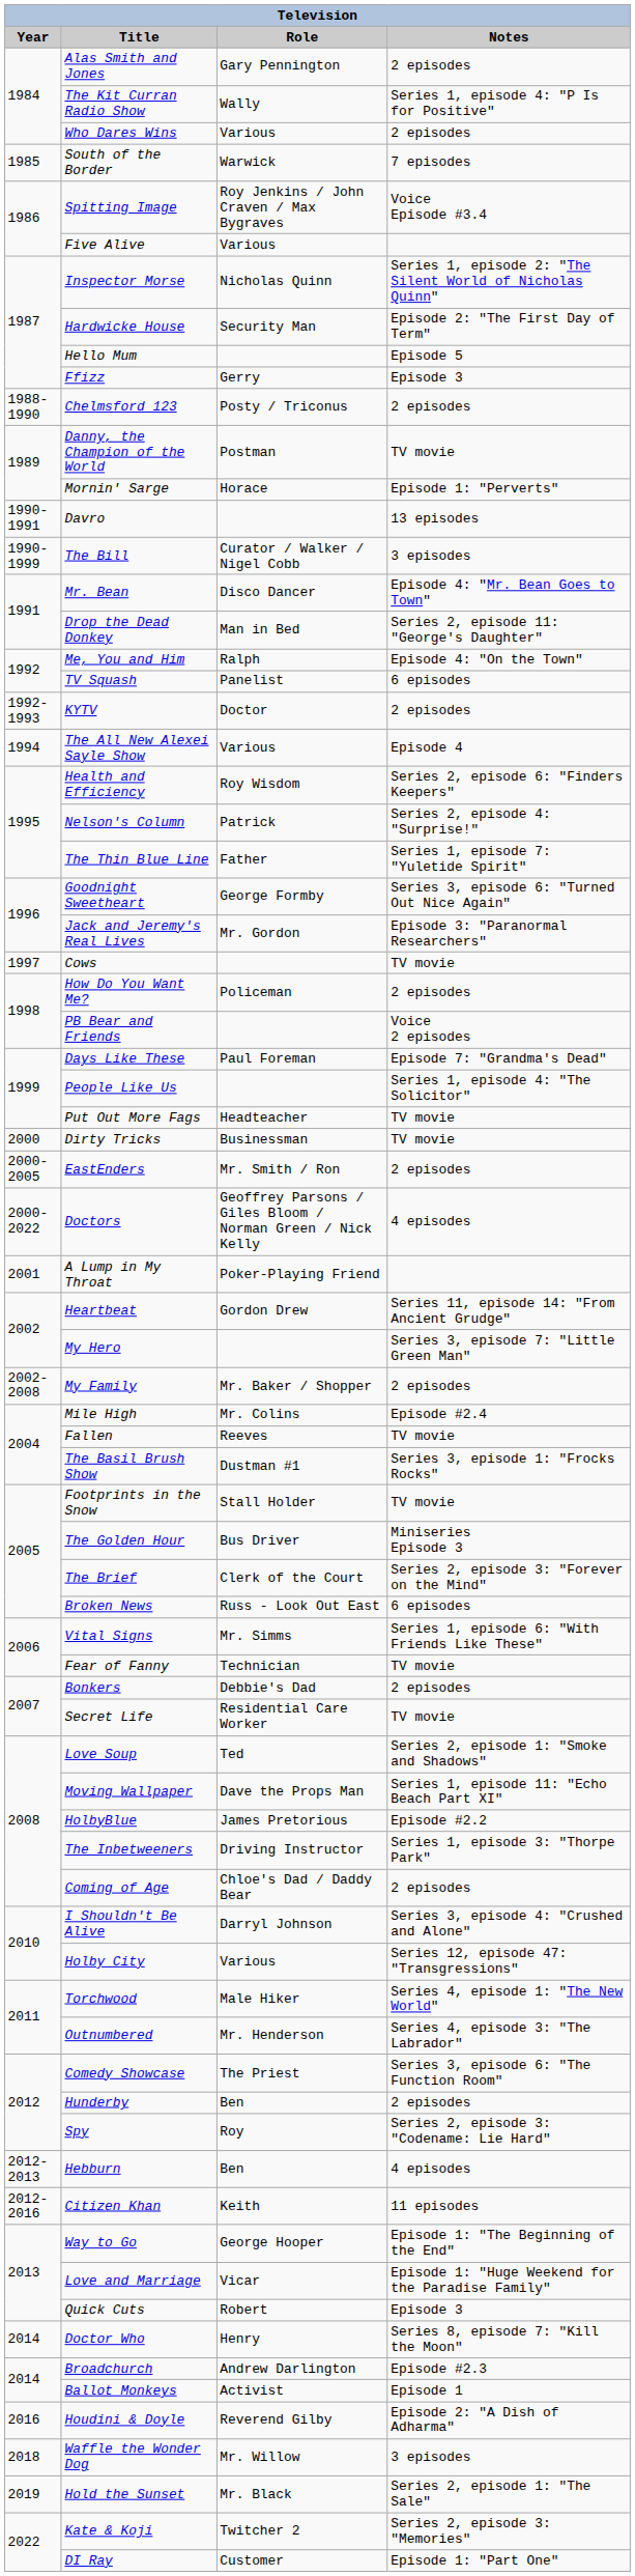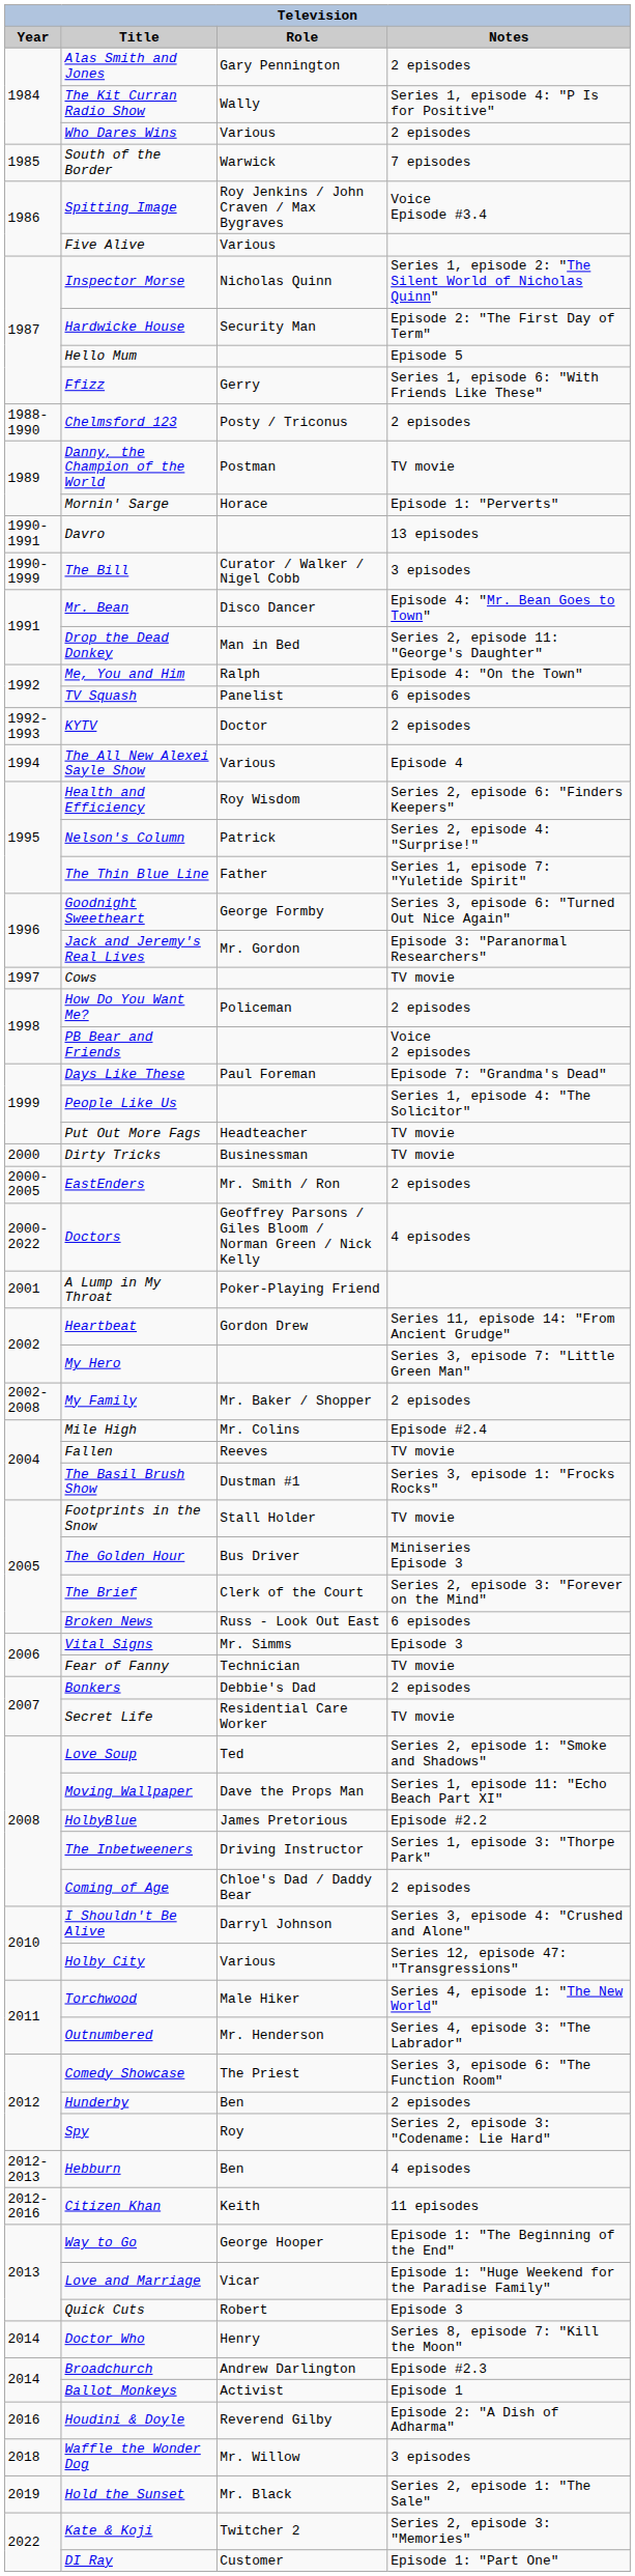 <table class="wikitable">
 <tr>
 <th colspan=4 style="background:#B0C4DE;">Television</th>
 </tr>
 <tr>
 <th style="background: #CCCCCC;">Year</th>
 <th style="background: #CCCCCC;">Title</th>
 <th style="background: #CCCCCC;">Role</th>
 <th style="background: #CCCCCC;">Notes</th>
 </tr>
 <tr>
 <td rowspan=3>1984</td>
 <td><em><a href='#'>Alas Smith and Jones</a></em></td>
 <td>Gary Pennington</td>
 <td>2 episodes</td>
 </tr>
 <tr>
 <td><em><a href='#'>The Kit Curran Radio Show</a></em></td>
 <td>Wally</td>
 <td>Series 1, episode 4: "P Is for Positive"</td>
 </tr>
 <tr>
 <td><em><a href='#'>Who Dares Wins</a></em></td>
 <td>Various</td>
 <td>2 episodes</td>
 </tr>
 <tr>
 <td>1985</td>
 <td><em>South of the Border</em></td>
 <td>Warwick</td>
 <td>7 episodes</td>
 </tr>
 <tr>
 <td rowspan=2>1986</td>
 <td><em><a href='#'>Spitting Image</a></em></td>
 <td>Roy Jenkins / John Craven / Max Bygraves</td>
 <td>Voice<br> Episode #3.4</td>
 </tr>
 <tr>
 <td><em>Five Alive</em></td>
 <td>Various</td>
 <td></td>
 </tr>
 <tr>
 <td rowspan=4>1987</td>
 <td><em><a href='#'>Inspector Morse</a></em></td>
 <td>Nicholas Quinn</td>
 <td>Series 1, episode 2: "<a href='#'>The Silent World of Nicholas Quinn</a>"</td>
 </tr>
 <tr>
 <td><em><a href='#'>Hardwicke House</a></em></td>
 <td>Security Man</td>
 <td>Episode 2: "The First Day of Term"</td>
 </tr>
 <tr>
 <td><em>Hello Mum</em></td>
 <td></td>
 <td>Episode 5</td>
 </tr>
 <tr>
 <td><em><a href='#'>Ffizz</a></em></td>
 <td>Gerry</td>
-<td>Episode 3</td>
+<td>Series 1, episode 6: "With Friends Like These"</td>
 </tr>
 <tr>
 <td>1988-1990</td>
 <td><em><a href='#'>Chelmsford 123</a></em></td>
 <td>Posty / Triconus</td>
 <td>2 episodes</td>
 </tr>
 <tr>
 <td rowspan=2>1989</td>
 <td><em><a href='#'>Danny, the Champion of the World</a></em></td>
 <td>Postman</td>
 <td>TV movie</td>
 </tr>
 <tr>
 <td><em>Mornin' Sarge</em></td>
 <td>Horace</td>
 <td>Episode 1: "Perverts"</td>
 </tr>
 <tr>
 <td>1990-1991</td>
 <td><em>Davro</em></td>
 <td></td>
 <td>13 episodes</td>
 </tr>
 <tr>
 <td>1990-1999</td>
 <td><em><a href='#'>The Bill</a></em></td>
 <td>Curator / Walker / Nigel Cobb</td>
 <td>3 episodes</td>
 </tr>
 <tr>
 <td rowspan=2>1991</td>
 <td><em><a href='#'>Mr. Bean</a></em></td>
 <td>Disco Dancer</td>
 <td>Episode 4: "<a href='#'>Mr. Bean Goes to Town</a>"</td>
 </tr>
 <tr>
 <td><em><a href='#'>Drop the Dead Donkey</a></em></td>
 <td>Man in Bed</td>
 <td>Series 2, episode 11: "George's Daughter"</td>
 </tr>
 <tr>
 <td rowspan=2>1992</td>
 <td><em><a href='#'>Me, You and Him</a></em></td>
 <td>Ralph</td>
 <td>Episode 4: "On the Town"</td>
 </tr>
 <tr>
 <td><em><a href='#'>TV Squash</a></em></td>
 <td>Panelist</td>
 <td>6 episodes</td>
 </tr>
 <tr>
 <td>1992-1993</td>
 <td><em><a href='#'>KYTV</a></em></td>
 <td>Doctor</td>
 <td>2 episodes</td>
 </tr>
 <tr>
 <td>1994</td>
 <td><em><a href='#'>The All New Alexei Sayle Show</a></em></td>
 <td>Various</td>
 <td>Episode 4</td>
 </tr>
 <tr>
 <td rowspan=3>1995</td>
 <td><em><a href='#'>Health and Efficiency</a></em></td>
 <td>Roy Wisdom</td>
 <td>Series 2, episode 6: "Finders Keepers"</td>
 </tr>
 <tr>
 <td><em><a href='#'>Nelson's Column</a></em></td>
 <td>Patrick</td>
 <td>Series 2, episode 4: "Surprise!"</td>
 </tr>
 <tr>
 <td><em><a href='#'>The Thin Blue Line</a></em></td>
 <td>Father</td>
 <td>Series 1, episode 7: "Yuletide Spirit"</td>
 </tr>
 <tr>
 <td rowspan=2>1996</td>
 <td><em><a href='#'>Goodnight Sweetheart</a></em></td>
 <td>George Formby</td>
 <td>Series 3, episode 6: "Turned Out Nice Again"</td>
 </tr>
 <tr>
 <td><em><a href='#'>Jack and Jeremy's Real Lives</a></em></td>
 <td>Mr. Gordon</td>
 <td>Episode 3: "Paranormal Researchers"</td>
 </tr>
 <tr>
 <td>1997</td>
 <td><em>Cows</em></td>
 <td></td>
 <td>TV movie</td>
 </tr>
 <tr>
 <td rowspan=2>1998</td>
 <td><em><a href='#'>How Do You Want Me?</a></em></td>
 <td>Policeman</td>
 <td>2 episodes</td>
 </tr>
 <tr>
 <td><em><a href='#'>PB Bear and Friends</a></em></td>
 <td></td>
 <td>Voice<br> 2 episodes</td>
 </tr>
 <tr>
 <td rowspan=3>1999</td>
 <td><em><a href='#'>Days Like These</a></em></td>
 <td>Paul Foreman</td>
 <td>Episode 7: "Grandma's Dead"</td>
 </tr>
 <tr>
 <td><em><a href='#'>People Like Us</a></em></td>
 <td></td>
 <td>Series 1, episode 4: "The Solicitor"</td>
 </tr>
 <tr>
 <td><em>Put Out More Fags</em></td>
 <td>Headteacher</td>
 <td>TV movie</td>
 </tr>
 <tr>
 <td>2000</td>
 <td><em>Dirty Tricks</em></td>
 <td>Businessman</td>
 <td>TV movie</td>
 </tr>
 <tr>
 <td>2000-2005</td>
 <td><em><a href='#'>EastEnders</a></em></td>
 <td>Mr. Smith / Ron</td>
 <td>2 episodes</td>
 </tr>
 <tr>
 <td>2000-2022</td>
 <td><em><a href='#'>Doctors</a></em></td>
 <td>Geoffrey Parsons / Giles Bloom /<br> Norman Green / Nick Kelly</td>
 <td>4 episodes</td>
 </tr>
 <tr>
 <td>2001</td>
 <td><em>A Lump in My Throat</em></td>
 <td>Poker-Playing Friend</td>
 <td></td>
 </tr>
 <tr>
 <td rowspan=2>2002</td>
 <td><em><a href='#'>Heartbeat</a></em></td>
 <td>Gordon Drew</td>
 <td>Series 11, episode 14: "From Ancient Grudge"</td>
 </tr>
 <tr>
 <td><em><a href='#'>My Hero</a></em></td>
 <td></td>
 <td>Series 3, episode 7: "Little Green Man"</td>
 </tr>
 <tr>
 <td>2002-2008</td>
 <td><em><a href='#'>My Family</a></em></td>
 <td>Mr. Baker / Shopper</td>
 <td>2 episodes</td>
 </tr>
 <tr>
 <td rowspan=3>2004</td>
 <td><em>Mile High</em></td>
 <td>Mr. Colins</td>
 <td>Episode #2.4</td>
 </tr>
 <tr>
 <td><em>Fallen</em></td>
 <td>Reeves</td>
 <td>TV movie</td>
 </tr>
 <tr>
 <td><em><a href='#'>The Basil Brush Show</a></em></td>
 <td>Dustman #1</td>
 <td>Series 3, episode 1: "Frocks Rocks"</td>
 </tr>
 <tr>
 <td rowspan=4>2005</td>
 <td><em>Footprints in the Snow</em></td>
 <td>Stall Holder</td>
 <td>TV movie</td>
 </tr>
 <tr>
 <td><em><a href='#'>The Golden Hour</a></em></td>
 <td>Bus Driver</td>
 <td>Miniseries<br> Episode 3</td>
 </tr>
 <tr>
 <td><em><a href='#'>The Brief</a></em></td>
 <td>Clerk of the Court</td>
 <td>Series 2, episode 3: "Forever on the Mind"</td>
 </tr>
 <tr>
 <td><em><a href='#'>Broken News</a></em></td>
 <td>Russ - Look Out East</td>
 <td>6 episodes</td>
 </tr>
 <tr>
 <td rowspan=2>2006</td>
 <td><em><a href='#'>Vital Signs</a></em></td>
 <td>Mr. Simms</td>
-<td>Series 1, episode 6: "With Friends Like These"</td>
+<td>Episode 3</td>
 </tr>
 <tr>
 <td><em>Fear of Fanny</em></td>
 <td>Technician</td>
 <td>TV movie</td>
 </tr>
 <tr>
 <td rowspan=2>2007</td>
 <td><em><a href='#'>Bonkers</a></em></td>
 <td>Debbie's Dad</td>
 <td>2 episodes</td>
 </tr>
 <tr>
 <td><em>Secret Life</em></td>
 <td>Residential Care Worker</td>
 <td>TV movie</td>
 </tr>
 <tr>
 <td rowspan=5>2008</td>
 <td><em><a href='#'>Love Soup</a></em></td>
 <td>Ted</td>
 <td>Series 2, episode 1: "Smoke and Shadows"</td>
 </tr>
 <tr>
 <td><em><a href='#'>Moving Wallpaper</a></em></td>
 <td>Dave the Props Man</td>
 <td>Series 1, episode 11:	"Echo Beach Part XI"</td>
 </tr>
 <tr>
 <td><em><a href='#'>HolbyBlue</a></em></td>
 <td>James Pretorious</td>
 <td>Episode #2.2</td>
 </tr>
 <tr>
 <td><em><a href='#'>The Inbetweeners</a></em></td>
 <td>Driving Instructor</td>
 <td>Series 1, episode 3: "Thorpe Park"</td>
 </tr>
 <tr>
 <td><em><a href='#'>Coming of Age</a></em></td>
 <td>Chloe's Dad / Daddy Bear</td>
 <td>2 episodes</td>
 </tr>
 <tr>
 <td rowspan=2>2010</td>
 <td><em><a href='#'>I Shouldn't Be Alive</a></em></td>
 <td>Darryl Johnson</td>
 <td>Series 3, episode 4: "Crushed and Alone"</td>
 </tr>
 <tr>
 <td><em><a href='#'>Holby City</a></em></td>
 <td>Various</td>
 <td>Series 12, episode 47: "Transgressions"</td>
 </tr>
 <tr>
 <td rowspan=2>2011</td>
 <td><em><a href='#'>Torchwood</a></em></td>
 <td>Male Hiker</td>
 <td>Series 4, episode 1: "<a href='#'>The New World</a>"</td>
 </tr>
 <tr>
 <td><em><a href='#'>Outnumbered</a></em></td>
 <td>Mr. Henderson</td>
 <td>Series 4, episode 3: "The Labrador"</td>
 </tr>
 <tr>
 <td rowspan=3>2012</td>
 <td><em><a href='#'>Comedy Showcase</a></em></td>
 <td>The Priest</td>
 <td>Series 3, episode 6: "The Function Room"</td>
 </tr>
 <tr>
 <td><em><a href='#'>Hunderby</a></em></td>
 <td>Ben</td>
 <td>2 episodes</td>
 </tr>
 <tr>
 <td><em><a href='#'>Spy</a></em></td>
 <td>Roy</td>
 <td>Series 2, episode 3: "Codename: Lie Hard"</td>
 </tr>
 <tr>
 <td>2012-2013</td>
 <td><em><a href='#'>Hebburn</a></em></td>
 <td>Ben</td>
 <td>4 episodes</td>
 </tr>
 <tr>
 <td>2012-2016</td>
 <td><em><a href='#'>Citizen Khan</a></em></td>
 <td>Keith</td>
 <td>11 episodes</td>
 </tr>
 <tr>
 <td rowspan=3>2013</td>
 <td><em><a href='#'>Way to Go</a></em></td>
 <td>George Hooper</td>
 <td>Episode 1: "The Beginning of the End"</td>
 </tr>
 <tr>
 <td><em><a href='#'>Love and Marriage</a></em></td>
 <td>Vicar</td>
 <td>Episode 1: "Huge Weekend for the Paradise Family"</td>
 </tr>
 <tr>
 <td><em>Quick Cuts</em></td>
 <td>Robert</td>
 <td>Episode 3</td>
 </tr>
 <tr>
 <td>2014</td>
 <td><em><a href='#'>Doctor Who</a></em></td>
 <td>Henry</td>
 <td>Series 8, episode 7: "Kill the Moon"</td>
 </tr>
 <tr>
 <td rowspan=2>2014</td>
 <td><em><a href='#'>Broadchurch</a></em></td>
 <td>Andrew Darlington</td>
 <td>Episode #2.3</td>
 </tr>
 <tr>
 <td><em><a href='#'>Ballot Monkeys</a></em></td>
 <td>Activist</td>
 <td>Episode 1</td>
 </tr>
 <tr>
 <td>2016</td>
 <td><em><a href='#'>Houdini & Doyle</a></em></td>
 <td>Reverend Gilby</td>
 <td>Episode 2: "A Dish of Adharma"</td>
 </tr>
 <tr>
 <td>2018</td>
 <td><em><a href='#'>Waffle the Wonder Dog</a></em></td>
 <td>Mr. Willow</td>
 <td>3 episodes</td>
 </tr>
 <tr>
 <td>2019</td>
 <td><em><a href='#'>Hold the Sunset</a></em></td>
 <td>Mr. Black</td>
 <td>Series 2, episode 1: "The Sale"</td>
 </tr>
 <tr>
 <td rowspan=2>2022</td>
 <td><em><a href='#'>Kate & Koji</a></em></td>
 <td>Twitcher 2</td>
 <td>Series 2, episode 3: "Memories"</td>
 </tr>
 <tr>
 <td><em><a href='#'>DI Ray</a></em></td>
 <td>Customer</td>
 <td>Episode 1: "Part One"</td>
 </tr>
 </table>
